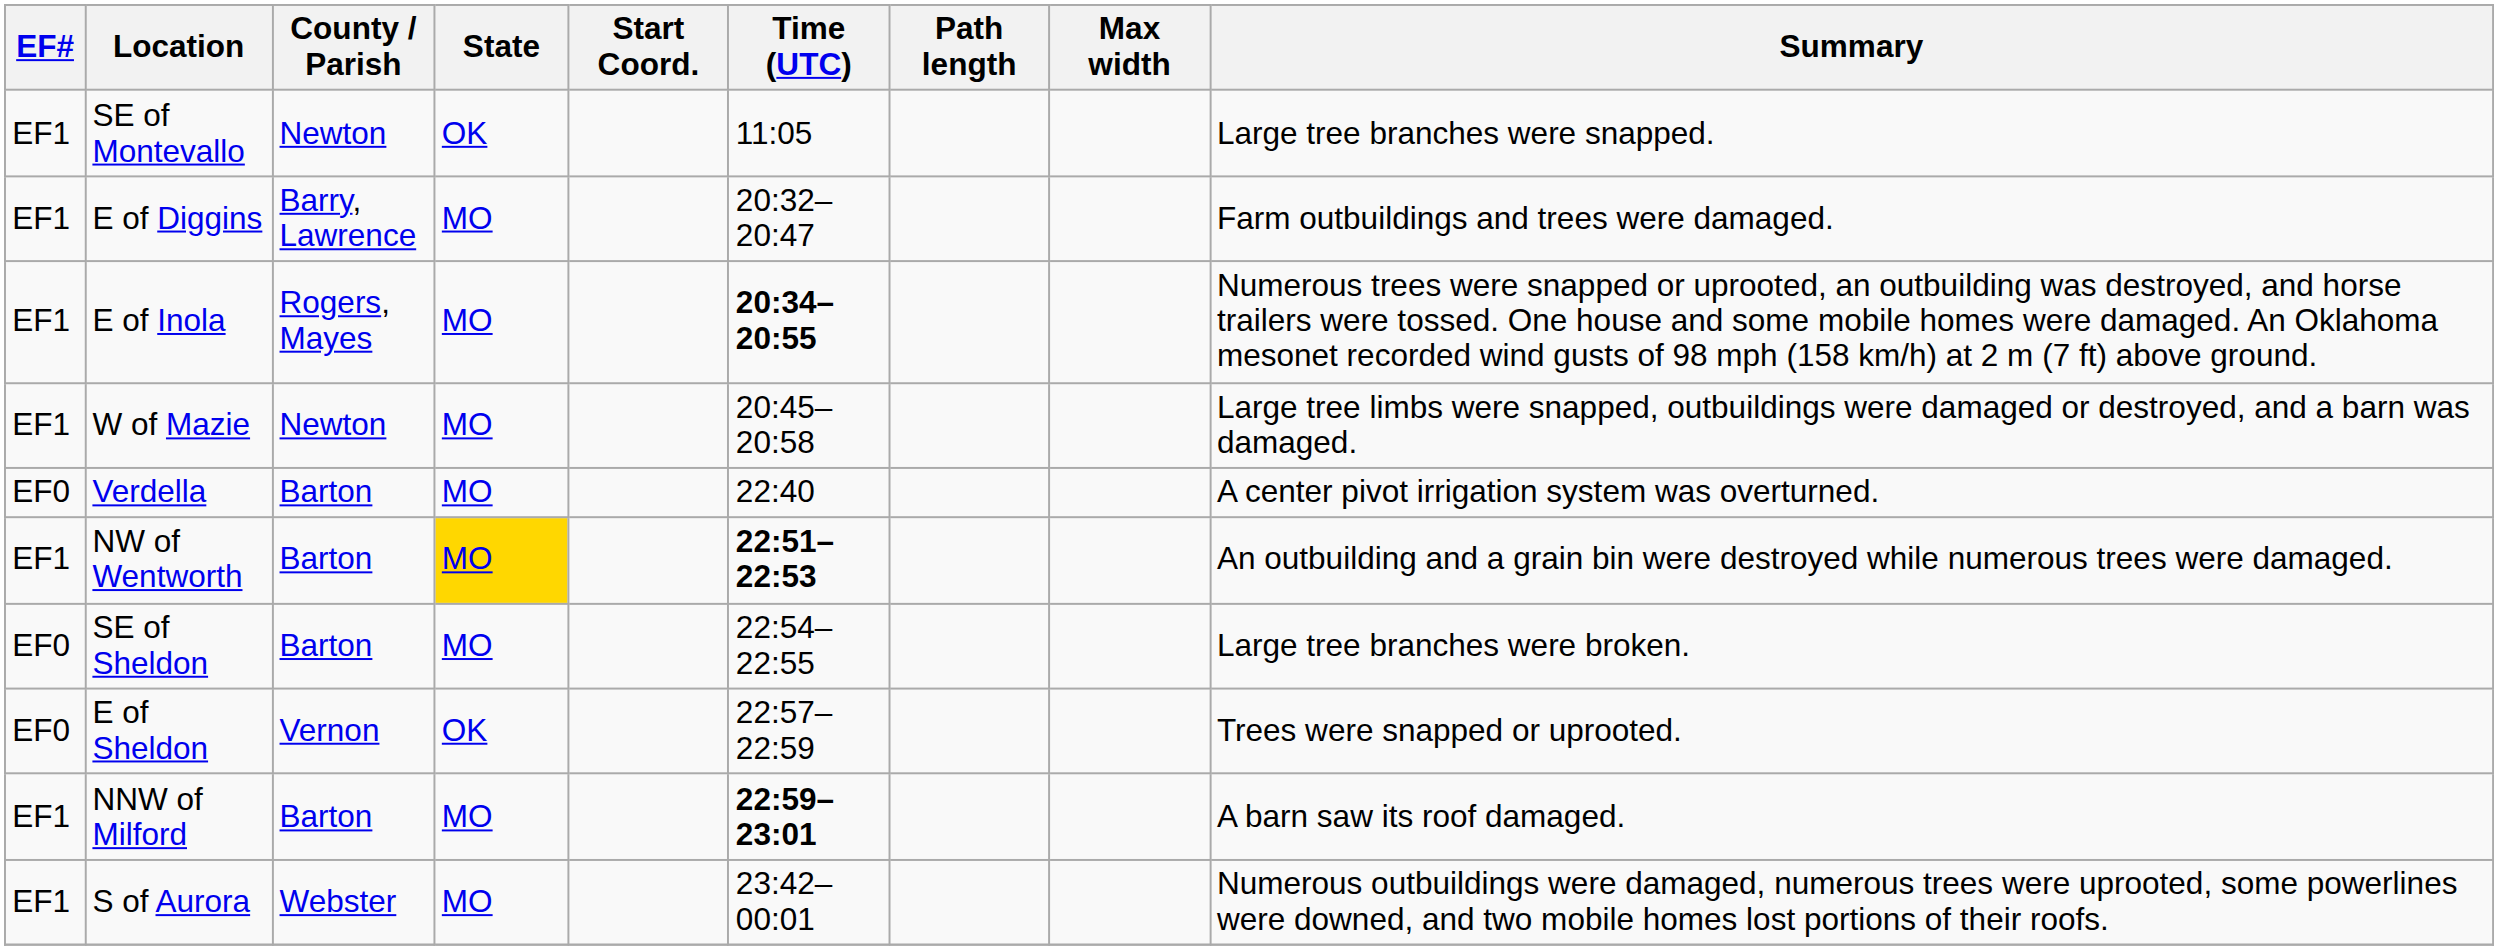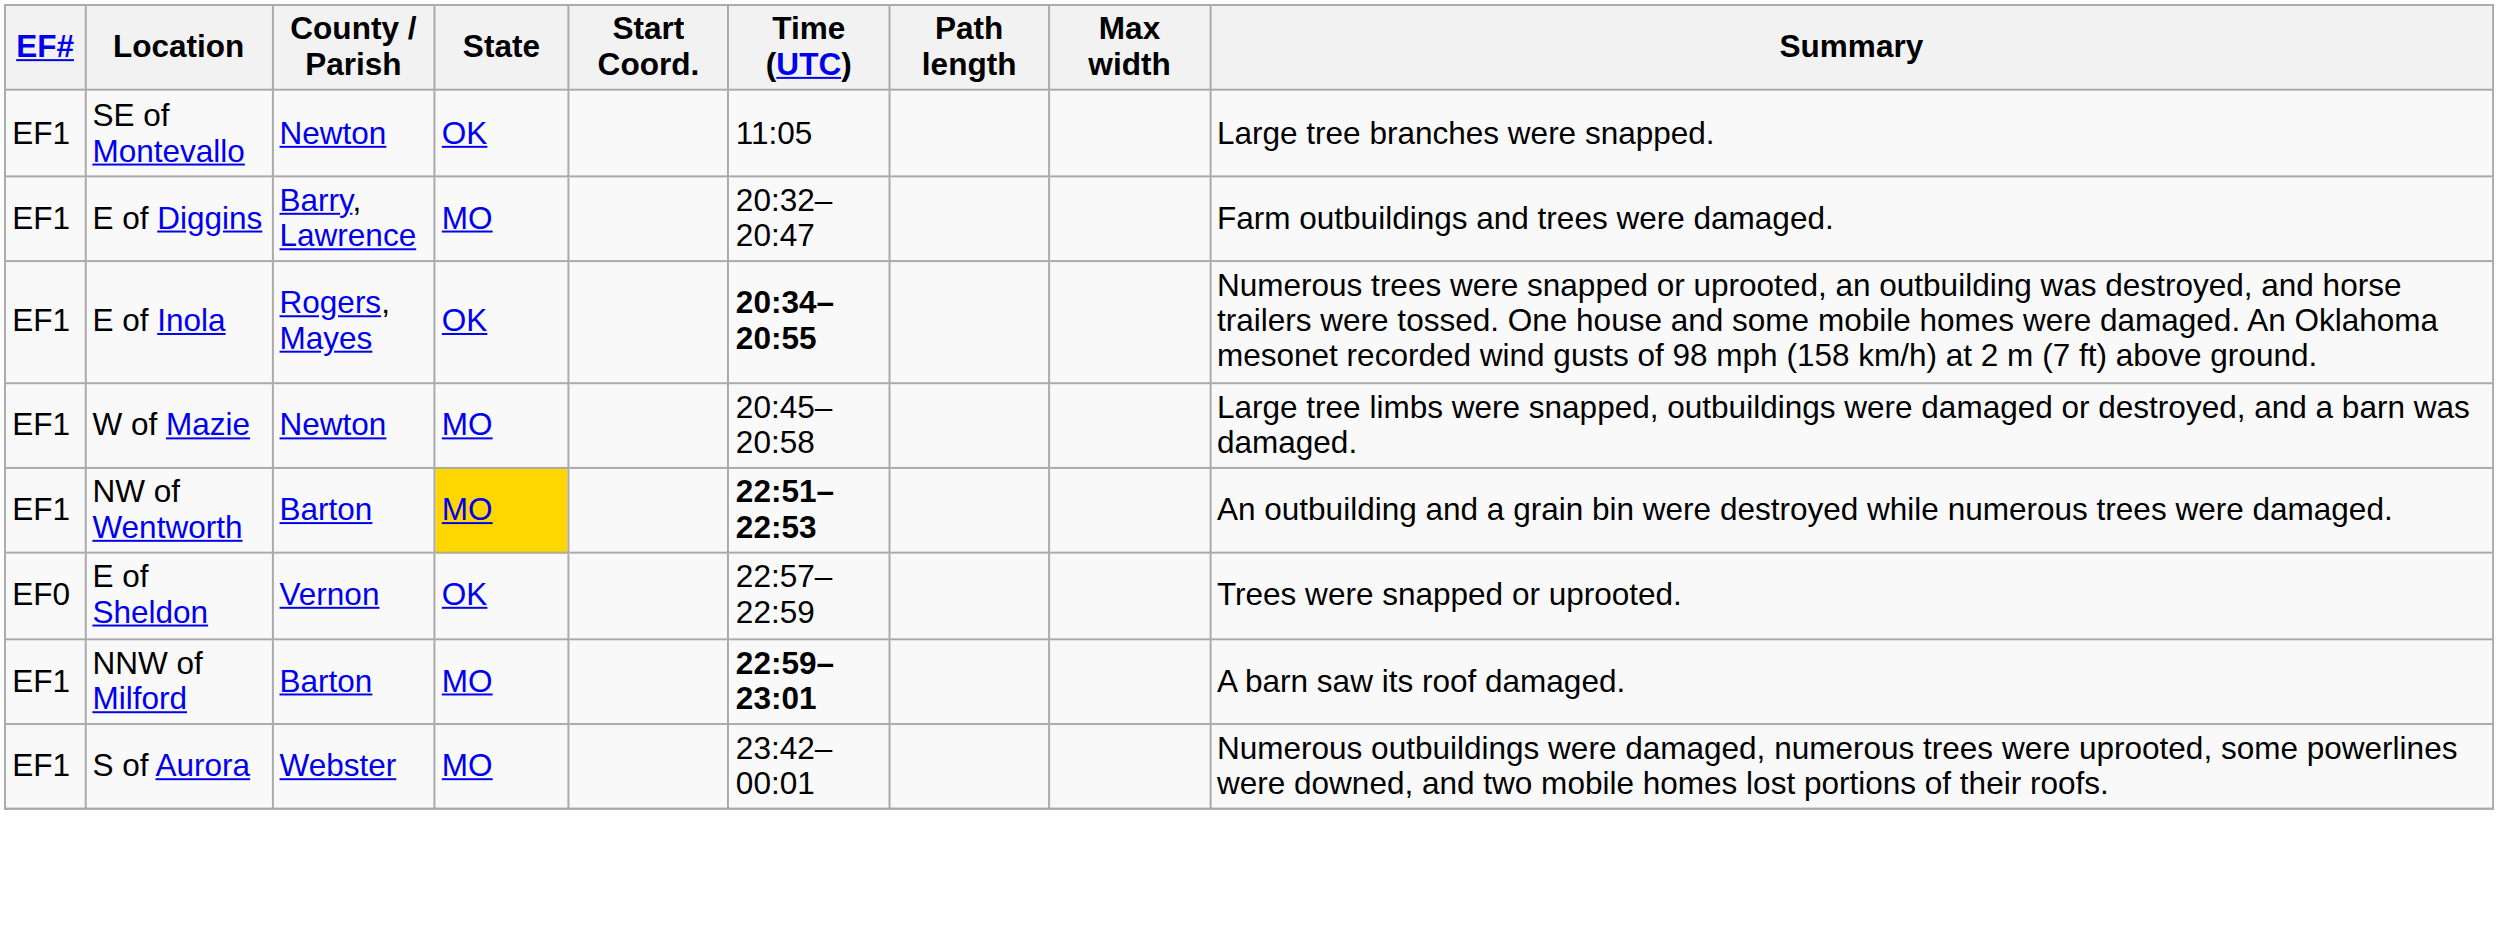 <table class="wikitable sortable" style="width:100%;">
 <tr>
 <th scope="col" style="width:3%; text-align:center;"><a href='#'>EF#</a></th>
 <th scope="col" style="width:7%; text-align:center;" class="unsortable">Location</th>
 <th scope="col" style="width:6%; text-align:center;" class="unsortable">County / Parish</th>
 <th scope="col" style="width:5%; text-align:center;">State</th>
 <th scope="col" style="width:6%; text-align:center;">Start Coord.</th>
 <th scope="col" style="width:6%; text-align:center;">Time (<a href='#'>UTC</a>)</th>
 <th scope="col" style="width:6%; text-align:center;">Path length</th>
 <th scope="col" style="width:6%; text-align:center;">Max width</th>
 <th scope="col" class="unsortable" style="width:48%; text-align:center;">Summary</th>
 </tr>
 <tr>
 <td bgcolor=>EF1</td>
 <td>SE of <a href='#'>Montevallo</a></td>
 <td><a href='#'>Newton</a></td>
 <td><a href='#'>OK</a></td>
 <td></td>
 <td>11:05</td>
 <td></td>
 <td></td>
 <td>Large tree branches were snapped.</td>
 </tr>
 <tr>
 <td bgcolor=>EF1</td>
 <td>E of <a href='#'>Diggins</a></td>
 <td><a href='#'>Barry</a>, <a href='#'>Lawrence</a></td>
 <td><a href='#'>MO</a></td>
 <td></td>
 <td>20:32–20:47</td>
 <td></td>
 <td></td>
 <td>Farm outbuildings and trees were damaged.</td>
 </tr>
 <tr>
 <td bgcolor=>EF1</td>
 <td>E of <a href='#'>Inola</a></td>
 <td><a href='#'>Rogers</a>, <a href='#'>Mayes</a></td>
-<td><a href='#'>MO</a></td>
+<td><a href='#'>OK</a></td>
 <td></td>
 <td><strong>20:34–20:55</strong></td>
 <td></td>
 <td></td>
 <td>Numerous trees were snapped or uprooted, an outbuilding was destroyed, and horse trailers were tossed. One house and some mobile homes were damaged. An Oklahoma mesonet recorded wind gusts of 98 mph (158 km/h) at 2 m (7 ft) above ground.</td>
 </tr>
 <tr>
 <td bgcolor=>EF1</td>
 <td>W of <a href='#'>Mazie</a></td>
 <td><a href='#'>Newton</a></td>
 <td><a href='#'>MO</a></td>
 <td></td>
 <td>20:45–20:58</td>
 <td></td>
 <td></td>
 <td>Large tree limbs were snapped, outbuildings were damaged or destroyed, and a barn was damaged.</td>
 </tr>
 <tr>
-<td bgcolor=>EF0</td>
-<td><a href='#'>Verdella</a></td>
-<td><a href='#'>Barton</a></td>
-<td><a href='#'>MO</a></td>
-<td></td>
-<td>22:40</td>
-<td></td>
-<td></td>
-<td>A center pivot irrigation system was overturned.</td>
-</tr>
-<tr>
 <td bgcolor=>EF1</td>
 <td>NW of <a href='#'>Wentworth</a></td>
 <td><a href='#'>Barton</a></td>
 <td style="background: gold;"><a href='#'>MO</a></td>
 <td></td>
 <td><strong>22:51–22:53</strong></td>
 <td></td>
 <td></td>
 <td>An outbuilding and a grain bin were destroyed while numerous trees were damaged.</td>
-</tr>
-<tr>
-<td bgcolor=>EF0</td>
-<td>SE of <a href='#'>Sheldon</a></td>
-<td><a href='#'>Barton</a></td>
-<td><a href='#'>MO</a></td>
-<td></td>
-<td>22:54–22:55</td>
-<td></td>
-<td></td>
-<td>Large tree branches were broken.</td>
 </tr>
 <tr>
 <td bgcolor=>EF0</td>
 <td>E of <a href='#'>Sheldon</a></td>
 <td><a href='#'>Vernon</a></td>
 <td><a href='#'>OK</a></td>
 <td></td>
 <td>22:57–22:59</td>
 <td></td>
 <td></td>
 <td>Trees were snapped or uprooted.</td>
 </tr>
 <tr>
 <td bgcolor=>EF1</td>
 <td>NNW of <a href='#'>Milford</a></td>
 <td><a href='#'>Barton</a></td>
 <td><a href='#'>MO</a></td>
 <td></td>
 <td><strong>22:59–23:01</strong></td>
 <td></td>
 <td></td>
 <td>A barn saw its roof damaged.</td>
 </tr>
 <tr>
 <td bgcolor=>EF1</td>
 <td>S of <a href='#'>Aurora</a></td>
 <td><a href='#'>Webster</a></td>
 <td><a href='#'>MO</a></td>
 <td></td>
 <td>23:42–00:01</td>
 <td></td>
 <td></td>
 <td>Numerous outbuildings were damaged, numerous trees were uprooted, some powerlines were downed, and two mobile homes lost portions of their roofs.</td>
 </tr>
 <tr>
 </tr>
 </table>
